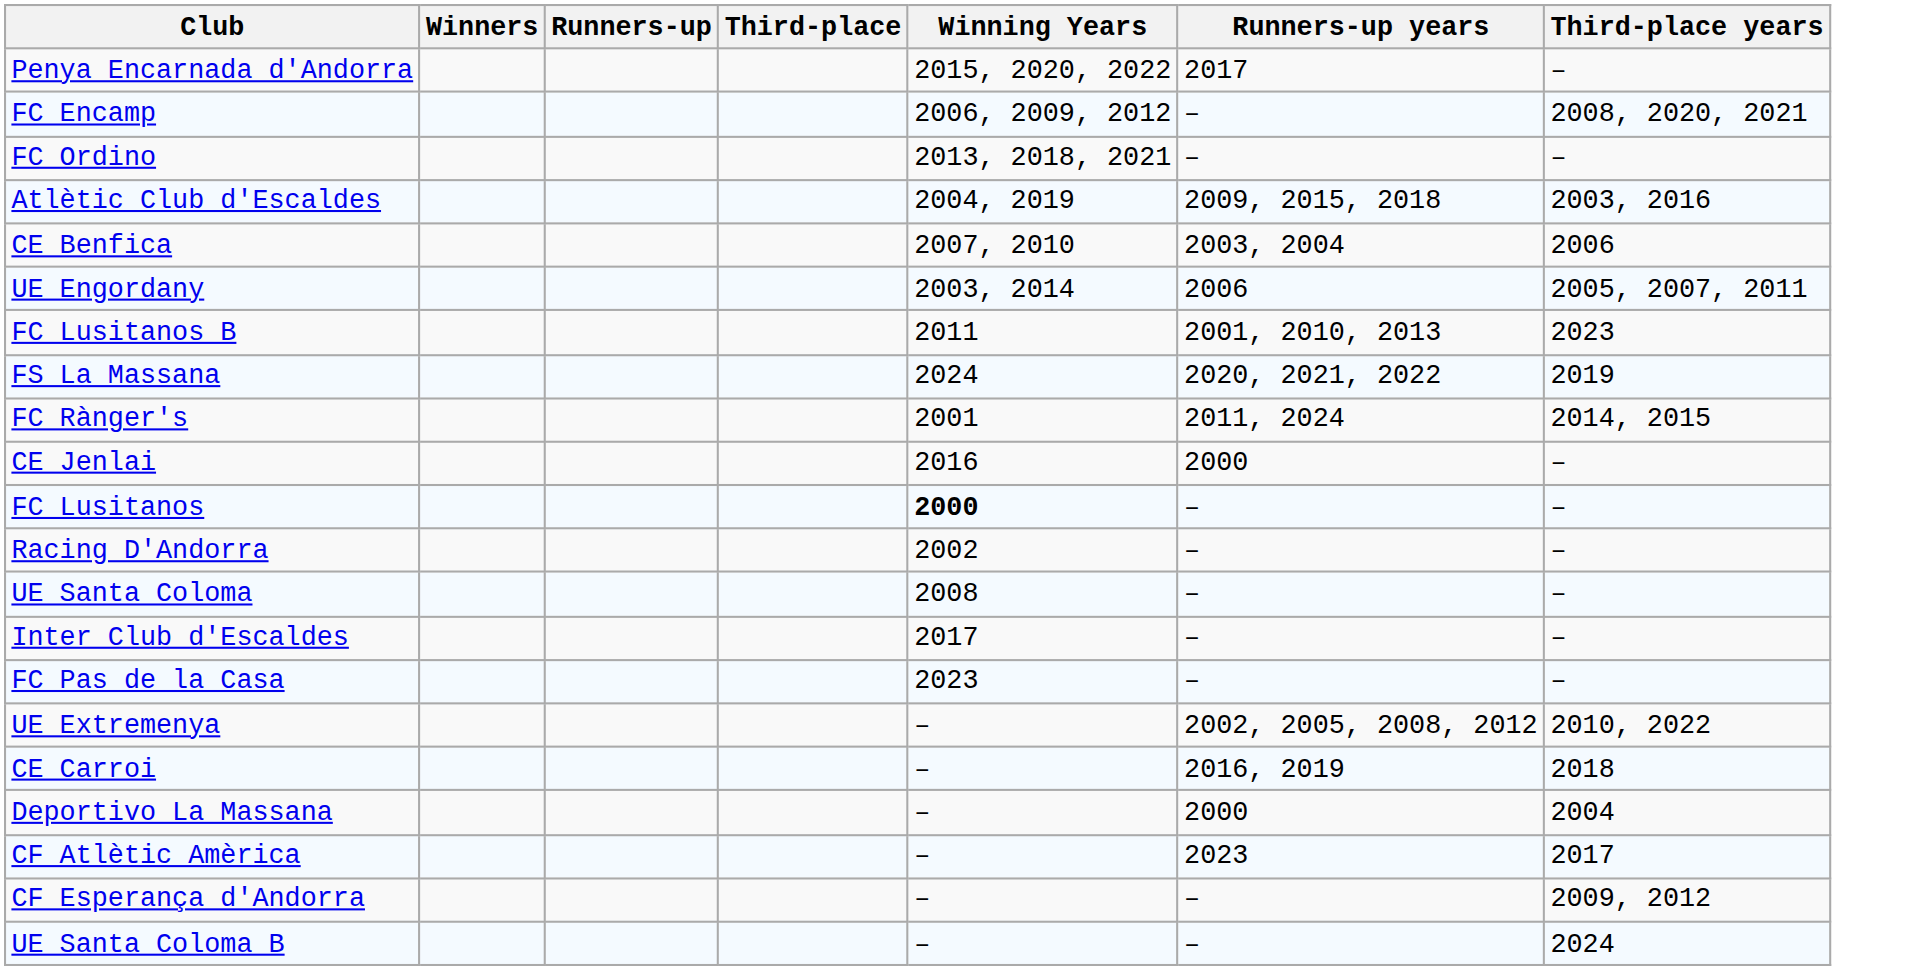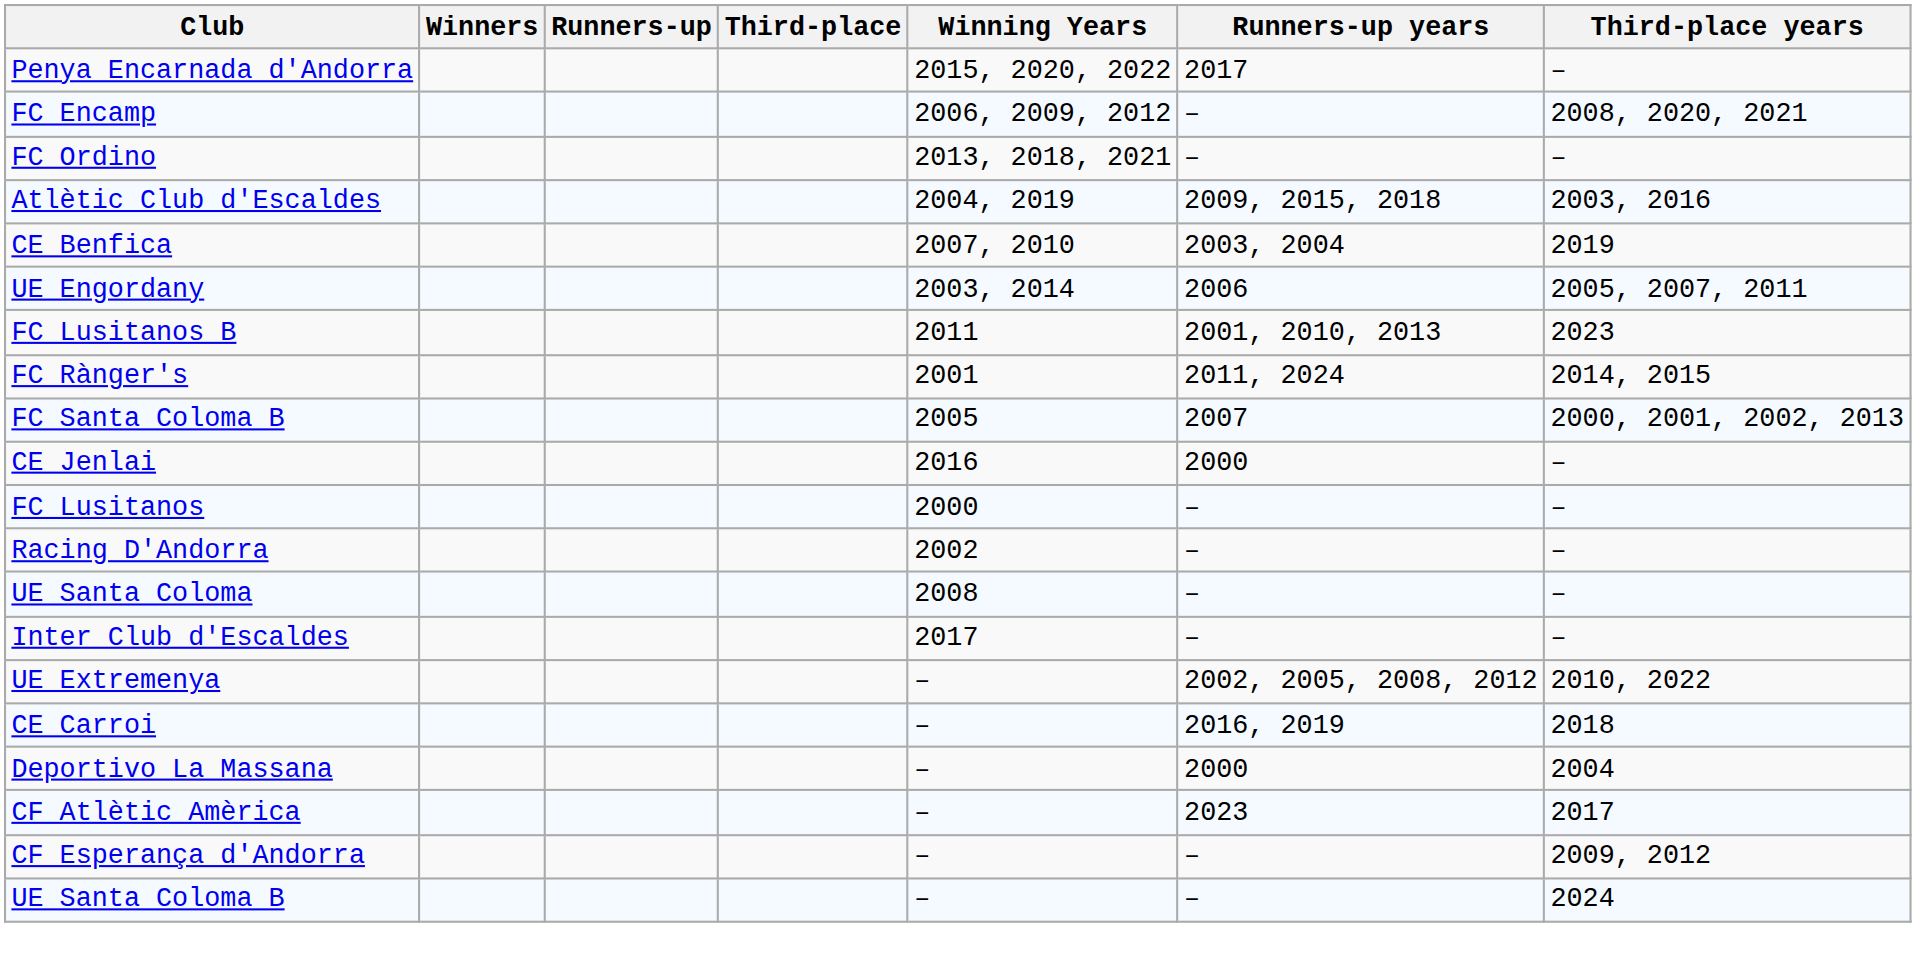 <table class="wikitable">
 <tr>
 <th>Club</th>
 <th>Winners</th>
 <th>Runners-up</th>
 <th>Third-place</th>
 <th>Winning Years</th>
 <th>Runners-up years</th>
 <th>Third-place years</th>
 </tr>
 <tr>
 <td><a href='#'>Penya Encarnada d'Andorra</a></td>
 <td></td>
 <td></td>
 <td></td>
 <td>2015, 2020, 2022</td>
 <td>2017</td>
 <td>–</td>
 </tr>
 <tr bgcolor=#F4FAFF>
 <td><a href='#'>FC Encamp</a></td>
 <td></td>
 <td></td>
 <td></td>
 <td>2006, 2009, 2012</td>
 <td>–</td>
 <td>2008, 2020, 2021</td>
 </tr>
 <tr>
 <td><a href='#'>FC Ordino</a></td>
 <td></td>
 <td></td>
 <td></td>
 <td>2013, 2018, 2021</td>
 <td>–</td>
 <td>–</td>
 </tr>
 <tr bgcolor=#F4FAFF>
 <td><a href='#'>Atlètic Club d'Escaldes</a></td>
 <td></td>
 <td></td>
 <td></td>
 <td>2004, 2019</td>
 <td>2009, 2015, 2018</td>
 <td>2003, 2016</td>
 </tr>
 <tr>
 <td><a href='#'>CE Benfica</a></td>
 <td></td>
 <td></td>
 <td></td>
 <td>2007, 2010</td>
 <td>2003, 2004</td>
-<td>2006</td>
+<td>2019</td>
 </tr>
 <tr bgcolor=#F4FAFF>
 <td><a href='#'>UE Engordany</a></td>
 <td></td>
 <td></td>
 <td></td>
 <td>2003, 2014</td>
 <td>2006</td>
 <td>2005, 2007, 2011</td>
 </tr>
 <tr>
 <td><a href='#'>FC Lusitanos B</a></td>
 <td></td>
 <td></td>
 <td></td>
 <td>2011</td>
 <td>2001, 2010, 2013</td>
 <td>2023</td>
 </tr>
-<tr bgcolor=#F4FAFF>
-<td><a href='#'>FS La Massana</a></td>
-<td></td>
-<td></td>
-<td></td>
-<td>2024</td>
-<td>2020, 2021, 2022</td>
-<td>2019</td>
-</tr>
 <tr>
 <td><a href='#'>FC Rànger's</a></td>
 <td></td>
 <td></td>
 <td></td>
 <td>2001</td>
 <td>2011, 2024</td>
 <td>2014, 2015</td>
+</tr>
+<tr bgcolor=#F4FAFF>
+<td><a href='#'>FC Santa Coloma B</a></td>
+<td></td>
+<td></td>
+<td></td>
+<td>2005</td>
+<td>2007</td>
+<td>2000, 2001, 2002, 2013</td>
 </tr>
 <tr>
 <td><a href='#'>CE Jenlai</a></td>
 <td></td>
 <td></td>
 <td></td>
 <td>2016</td>
 <td>2000</td>
 <td>–</td>
 </tr>
 <tr bgcolor=#F4FAFF>
 <td><a href='#'>FC Lusitanos</a></td>
 <td></td>
 <td></td>
 <td></td>
-<td><strong>2000</strong></td>
+<td>2000</td>
 <td>–</td>
 <td>–</td>
 </tr>
 <tr>
 <td><a href='#'>Racing D'Andorra</a></td>
 <td></td>
 <td></td>
 <td></td>
 <td>2002</td>
 <td>–</td>
 <td>–</td>
 </tr>
 <tr bgcolor=#F4FAFF>
 <td><a href='#'>UE Santa Coloma</a></td>
 <td></td>
 <td></td>
 <td></td>
 <td>2008</td>
 <td>–</td>
 <td>–</td>
 </tr>
 <tr>
 <td><a href='#'>Inter Club d'Escaldes</a></td>
 <td></td>
 <td></td>
 <td></td>
 <td>2017</td>
-<td>–</td>
-<td>–</td>
-</tr>
-<tr bgcolor=#F4FAFF>
-<td><a href='#'>FC Pas de la Casa</a></td>
-<td></td>
-<td></td>
-<td></td>
-<td>2023</td>
 <td>–</td>
 <td>–</td>
 </tr>
 <tr>
 <td><a href='#'>UE Extremenya</a></td>
 <td></td>
 <td></td>
 <td></td>
 <td>–</td>
 <td>2002, 2005, 2008, 2012</td>
 <td>2010, 2022</td>
 </tr>
 <tr bgcolor=#F4FAFF>
 <td><a href='#'>CE Carroi</a></td>
 <td></td>
 <td></td>
 <td></td>
 <td>–</td>
 <td>2016, 2019</td>
 <td>2018</td>
 </tr>
 <tr>
 <td><a href='#'>Deportivo La Massana</a></td>
 <td></td>
 <td></td>
 <td></td>
 <td>–</td>
 <td>2000</td>
 <td>2004</td>
 </tr>
 <tr bgcolor=#F4FAFF>
 <td><a href='#'>CF Atlètic Amèrica</a></td>
 <td></td>
 <td></td>
 <td></td>
 <td>–</td>
 <td>2023</td>
 <td>2017</td>
 </tr>
 <tr>
 <td><a href='#'>CF Esperança d'Andorra</a></td>
 <td></td>
 <td></td>
 <td></td>
 <td>–</td>
 <td>–</td>
 <td>2009, 2012</td>
 </tr>
 <tr bgcolor=#F4FAFF>
 <td><a href='#'>UE Santa Coloma B</a></td>
 <td></td>
 <td></td>
 <td></td>
 <td>–</td>
 <td>–</td>
 <td>2024</td>
 </tr>
 </table>
